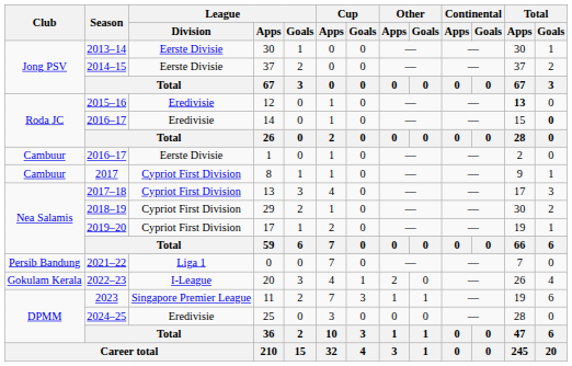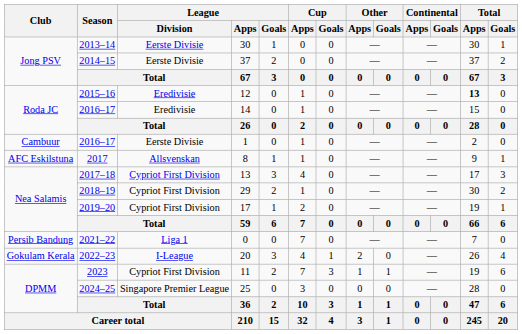 <table class=wikitable style=text-align:center>
 <tr>
 <th rowspan="2">Club</th>
 <th rowspan="2">Season</th>
 <th colspan="3">League</th>
 <th colspan="2">Cup</th>
 <th colspan="2">Other</th>
 <th colspan="2">Continental</th>
 <th colspan="2">Total</th>
 </tr>
 <tr>
 <th>Division</th>
 <th>Apps</th>
 <th>Goals</th>
 <th>Apps</th>
 <th>Goals</th>
 <th>Apps</th>
 <th>Goals</th>
 <th>Apps</th>
 <th>Goals</th>
 <th>Apps</th>
 <th>Goals</th>
 </tr>
 <tr>
 <td rowspan="3"><a href='#'>Jong PSV</a></td>
 <td><a href='#'>2013–14</a></td>
 <td><a href='#'>Eerste Divisie</a></td>
 <td>30</td>
 <td>1</td>
 <td>0</td>
 <td>0</td>
 <td colspan="2">—</td>
 <td colspan="2">—</td>
 <td>30</td>
 <td>1</td>
 </tr>
 <tr>
 <td><a href='#'>2014–15</a></td>
 <td>Eerste Divisie</td>
 <td>37</td>
 <td>2</td>
 <td>0</td>
 <td>0</td>
 <td colspan="2">—</td>
 <td colspan="2">—</td>
 <td>37</td>
 <td>2</td>
 </tr>
 <tr>
 <th colspan="2">Total</th>
 <th>67</th>
 <th>3</th>
 <th>0</th>
 <th>0</th>
 <th>0</th>
 <th>0</th>
 <th>0</th>
 <th>0</th>
 <th>67</th>
 <th>3</th>
 </tr>
 <tr>
 <td rowspan="3"><a href='#'>Roda JC</a></td>
 <td><a href='#'>2015–16</a></td>
 <td><a href='#'>Eredivisie</a></td>
 <td>12</td>
 <td>0</td>
 <td>1</td>
 <td>0</td>
 <td colspan="2">—</td>
 <td colspan="2">—</td>
 <td><strong>13</strong></td>
 <td>0</td>
 </tr>
 <tr>
 <td><a href='#'>2016–17</a></td>
 <td>Eredivisie</td>
 <td>14</td>
 <td>0</td>
 <td>1</td>
 <td>0</td>
 <td colspan="2">—</td>
 <td colspan="2">—</td>
 <td>15</td>
-<td><strong>0</strong></td>
+<td>0</td>
 </tr>
 <tr>
 <th colspan="2">Total</th>
 <th>26</th>
 <th>0</th>
 <th>2</th>
 <th>0</th>
 <th>0</th>
 <th>0</th>
 <th>0</th>
 <th>0</th>
 <th>28</th>
 <th>0</th>
 </tr>
 <tr>
 <td><a href='#'>Cambuur</a></td>
 <td><a href='#'>2016–17</a></td>
 <td>Eerste Divisie</td>
 <td>1</td>
 <td>0</td>
 <td>1</td>
 <td>0</td>
 <td colspan="2">—</td>
 <td colspan="2">—</td>
 <td>2</td>
 <td>0</td>
 </tr>
 <tr>
-<td><a href='#'>Cambuur</a></td>
+<td><a href='#'>AFC Eskilstuna</a></td>
 <td><a href='#'>2017</a></td>
-<td><a href='#'>Cypriot First Division</a></td>
+<td><a href='#'>Allsvenskan</a></td>
 <td>8</td>
 <td>1</td>
 <td>1</td>
 <td>0</td>
 <td colspan="2">—</td>
 <td colspan="2">—</td>
 <td>9</td>
 <td>1</td>
 </tr>
 <tr>
 <td rowspan="4"><a href='#'>Nea Salamis</a></td>
 <td><a href='#'>2017–18</a></td>
 <td><a href='#'>Cypriot First Division</a></td>
 <td>13</td>
 <td>3</td>
 <td>4</td>
 <td>0</td>
 <td colspan="2">—</td>
 <td colspan="2">—</td>
 <td>17</td>
 <td>3</td>
 </tr>
 <tr>
 <td><a href='#'>2018–19</a></td>
 <td>Cypriot First Division</td>
 <td>29</td>
 <td>2</td>
 <td>1</td>
 <td>0</td>
 <td colspan="2">—</td>
 <td colspan="2">—</td>
 <td>30</td>
 <td>2</td>
 </tr>
 <tr>
 <td><a href='#'>2019–20</a></td>
 <td>Cypriot First Division</td>
 <td>17</td>
 <td>1</td>
 <td>2</td>
 <td>0</td>
 <td colspan="2">—</td>
 <td colspan="2">—</td>
 <td>19</td>
 <td>1</td>
 </tr>
 <tr>
 <th colspan="2">Total</th>
 <th>59</th>
 <th>6</th>
 <th>7</th>
 <th>0</th>
 <th>0</th>
 <th>0</th>
 <th>0</th>
 <th>0</th>
 <th>66</th>
 <th>6</th>
 </tr>
 <tr>
 <td><a href='#'>Persib Bandung</a></td>
 <td><a href='#'>2021–22</a></td>
 <td><a href='#'>Liga 1</a></td>
 <td>0</td>
 <td>0</td>
 <td>7</td>
 <td>0</td>
 <td colspan="2">—</td>
 <td colspan="2">—</td>
 <td>7</td>
 <td>0</td>
 </tr>
 <tr>
 <td><a href='#'>Gokulam Kerala</a></td>
 <td><a href='#'>2022–23</a></td>
 <td><a href='#'>I-League</a></td>
 <td>20</td>
 <td>3</td>
 <td>4</td>
 <td>1</td>
 <td>2</td>
 <td>0</td>
 <td colspan="2">—</td>
 <td>26</td>
 <td>4</td>
 </tr>
 <tr>
 <td rowspan="3"><a href='#'>DPMM</a></td>
 <td><a href='#'>2023</a></td>
-<td><a href='#'>Singapore Premier League</a></td>
+<td>Cypriot First Division</td>
 <td>11</td>
 <td>2</td>
 <td>7</td>
 <td>3</td>
 <td>1</td>
 <td>1</td>
 <td colspan="2">—</td>
 <td>19</td>
 <td>6</td>
 </tr>
 <tr>
 <td><a href='#'>2024–25</a></td>
-<td>Eredivisie</td>
+<td>Singapore Premier League</td>
 <td>25</td>
 <td>0</td>
 <td>3</td>
 <td>0</td>
 <td>0</td>
 <td>0</td>
 <td colspan="2">—</td>
 <td>28</td>
 <td>0</td>
 </tr>
 <tr>
 <th colspan="2">Total</th>
 <th>36</th>
 <th>2</th>
 <th>10</th>
 <th>3</th>
 <th>1</th>
 <th>1</th>
 <th>0</th>
 <th>0</th>
 <th>47</th>
 <th>6</th>
 </tr>
 <tr>
 <th colspan="3">Career total</th>
 <th>210</th>
 <th>15</th>
 <th>32</th>
 <th>4</th>
 <th>3</th>
 <th>1</th>
 <th>0</th>
 <th>0</th>
 <th>245</th>
 <th>20</th>
 </tr>
 </table>
